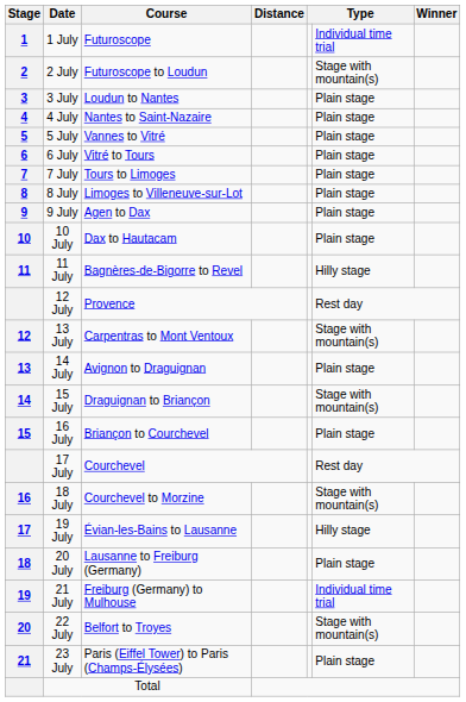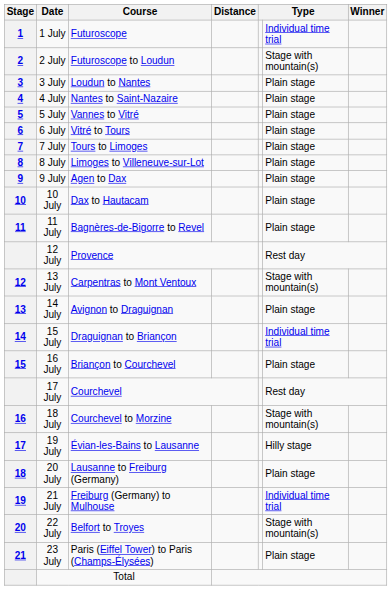 <table class="wikitable">
 <tr>
 <th scope="col">Stage</th>
 <th scope="col">Date</th>
 <th scope="col">Course</th>
 <th scope="col">Distance</th>
 <th scope="col" colspan="2">Type</th>
 <th scope="col">Winner</th>
 </tr>
 <tr>
 <th scope="row"><a href='#'>1</a></th>
 <td style="text-align:center;">1 July</td>
 <td><a href='#'>Futuroscope</a></td>
 <td style="text-align:center;"></td>
 <td></td>
 <td><a href='#'>Individual time trial</a></td>
 <td></td>
 </tr>
 <tr>
 <th scope="row"><a href='#'>2</a></th>
 <td style="text-align:center;">2 July</td>
 <td><a href='#'>Futuroscope</a> to <a href='#'>Loudun</a></td>
 <td style="text-align:center;"></td>
 <td></td>
 <td>Stage with mountain(s)</td>
 <td></td>
 </tr>
 <tr>
 <th scope="row"><a href='#'>3</a></th>
 <td style="text-align:center;">3 July</td>
 <td><a href='#'>Loudun</a> to <a href='#'>Nantes</a></td>
 <td style="text-align:center;"></td>
 <td></td>
 <td>Plain stage</td>
 <td></td>
 </tr>
 <tr>
 <th scope="row"><a href='#'>4</a></th>
 <td style="text-align:center;">4 July</td>
 <td><a href='#'>Nantes</a> to <a href='#'>Saint-Nazaire</a></td>
 <td style="text-align:center;"></td>
 <td></td>
 <td>Plain stage</td>
 <td></td>
 </tr>
 <tr>
 <th scope="row"><a href='#'>5</a></th>
 <td style="text-align:center;">5 July</td>
 <td><a href='#'>Vannes</a> to <a href='#'>Vitré</a></td>
 <td style="text-align:center;"></td>
 <td></td>
 <td>Plain stage</td>
 <td></td>
 </tr>
 <tr>
 <th scope="row"><a href='#'>6</a></th>
 <td style="text-align:center;">6 July</td>
 <td><a href='#'>Vitré</a> to <a href='#'>Tours</a></td>
 <td style="text-align:center;"></td>
 <td></td>
 <td>Plain stage</td>
 <td></td>
 </tr>
 <tr>
 <th scope="row"><a href='#'>7</a></th>
 <td style="text-align:center;">7 July</td>
 <td><a href='#'>Tours</a> to <a href='#'>Limoges</a></td>
 <td style="text-align:center;"></td>
 <td></td>
 <td>Plain stage</td>
 <td></td>
 </tr>
 <tr>
 <th scope="row"><a href='#'>8</a></th>
 <td style="text-align:center;">8 July</td>
 <td><a href='#'>Limoges</a> to <a href='#'>Villeneuve-sur-Lot</a></td>
 <td style="text-align:center;"></td>
 <td></td>
 <td>Plain stage</td>
 <td></td>
 </tr>
 <tr>
 <th scope="row"><a href='#'>9</a></th>
 <td style="text-align:center;">9 July</td>
 <td><a href='#'>Agen</a> to <a href='#'>Dax</a></td>
 <td style="text-align:center;"></td>
 <td></td>
 <td>Plain stage</td>
 <td></td>
 </tr>
 <tr>
 <th scope="row"><a href='#'>10</a></th>
 <td style="text-align:center;">10 July</td>
 <td><a href='#'>Dax</a> to <a href='#'>Hautacam</a></td>
 <td style="text-align:center;"></td>
 <td></td>
 <td>Plain stage</td>
 <td></td>
 </tr>
 <tr>
 <th scope="row"><a href='#'>11</a></th>
 <td style="text-align:center;">11 July</td>
 <td><a href='#'>Bagnères-de-Bigorre</a> to <a href='#'>Revel</a></td>
 <td style="text-align:center;"></td>
 <td></td>
-<td>Hilly stage</td>
+<td>Plain stage</td>
 <td></td>
 </tr>
 <tr>
 <th scope="row"></th>
 <td style="text-align:center;">12 July</td>
 <td colspan="2"><a href='#'>Provence</a></td>
 <td></td>
 <td colspan="2">Rest day</td>
 </tr>
 <tr>
 <th scope="row"><a href='#'>12</a></th>
 <td style="text-align:center;">13 July</td>
 <td><a href='#'>Carpentras</a> to <a href='#'>Mont Ventoux</a></td>
 <td style="text-align:center;"></td>
 <td></td>
 <td>Stage with mountain(s)</td>
 <td></td>
 </tr>
 <tr>
 <th scope="row"><a href='#'>13</a></th>
 <td style="text-align:center;">14 July</td>
 <td><a href='#'>Avignon</a> to <a href='#'>Draguignan</a></td>
 <td style="text-align:center;"></td>
 <td></td>
 <td>Plain stage</td>
 <td></td>
 </tr>
 <tr>
 <th scope="row"><a href='#'>14</a></th>
 <td style="text-align:center;">15 July</td>
 <td><a href='#'>Draguignan</a> to <a href='#'>Briançon</a></td>
 <td style="text-align:center;"></td>
 <td></td>
-<td>Stage with mountain(s)</td>
+<td><a href='#'>Individual time trial</a></td>
 <td></td>
 </tr>
 <tr>
 <th scope="row"><a href='#'>15</a></th>
 <td style="text-align:center;">16 July</td>
 <td><a href='#'>Briançon</a> to <a href='#'>Courchevel</a></td>
 <td style="text-align:center;"></td>
 <td></td>
 <td>Plain stage</td>
 <td></td>
 </tr>
 <tr>
 <th scope="row"></th>
 <td style="text-align:center;">17 July</td>
 <td colspan="2"><a href='#'>Courchevel</a></td>
 <td></td>
 <td colspan="2">Rest day</td>
 </tr>
 <tr>
 <th scope="row"><a href='#'>16</a></th>
 <td style="text-align:center;">18 July</td>
 <td><a href='#'>Courchevel</a> to <a href='#'>Morzine</a></td>
 <td style="text-align:center;"></td>
 <td></td>
 <td>Stage with mountain(s)</td>
 <td></td>
 </tr>
 <tr>
 <th scope="row"><a href='#'>17</a></th>
 <td style="text-align:center;">19 July</td>
 <td><a href='#'>Évian-les-Bains</a> to <a href='#'>Lausanne</a></td>
 <td style="text-align:center;"></td>
 <td></td>
 <td>Hilly stage</td>
 <td></td>
 </tr>
 <tr>
 <th scope="row"><a href='#'>18</a></th>
 <td style="text-align:center;">20 July</td>
 <td><a href='#'>Lausanne</a> to <a href='#'>Freiburg</a> (Germany)</td>
 <td style="text-align:center;"></td>
 <td></td>
 <td>Plain stage</td>
 <td></td>
 </tr>
 <tr>
 <th scope="row"><a href='#'>19</a></th>
 <td style="text-align:center;">21 July</td>
 <td><a href='#'>Freiburg</a> (Germany) to <a href='#'>Mulhouse</a></td>
 <td style="text-align:center;"></td>
 <td></td>
 <td><a href='#'>Individual time trial</a></td>
 <td><del></del></td>
 </tr>
 <tr>
 <th scope="row"><a href='#'>20</a></th>
 <td style="text-align:center;">22 July</td>
 <td><a href='#'>Belfort</a> to <a href='#'>Troyes</a></td>
 <td style="text-align:center;"></td>
 <td></td>
 <td>Stage with mountain(s)</td>
 <td></td>
 </tr>
 <tr>
 <th scope="row"><a href='#'>21</a></th>
 <td style="text-align:center;">23 July</td>
 <td>Paris (<a href='#'>Eiffel Tower</a>) to Paris (<a href='#'>Champs-Élysées</a>)</td>
 <td style="text-align:center;"></td>
 <td></td>
 <td>Plain stage</td>
 <td></td>
 </tr>
 <tr>
 <th scope="row"></th>
 <td colspan="2" style="text-align:center">Total</td>
 <td colspan="4" style="text-align:center"></td>
 </tr>
 </table>
